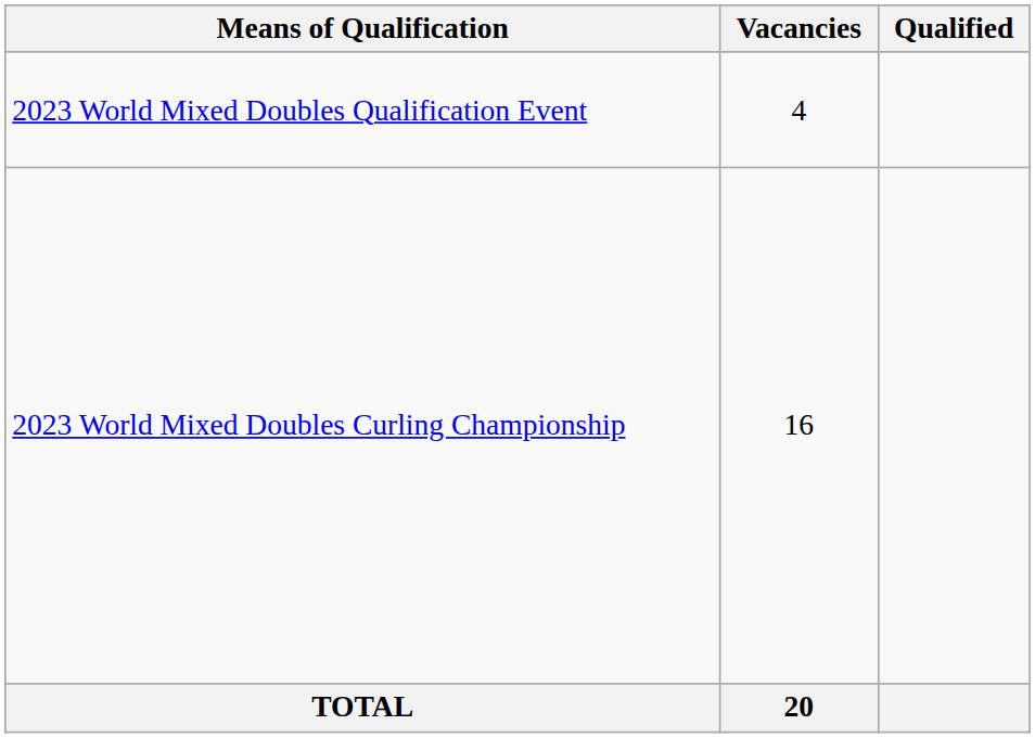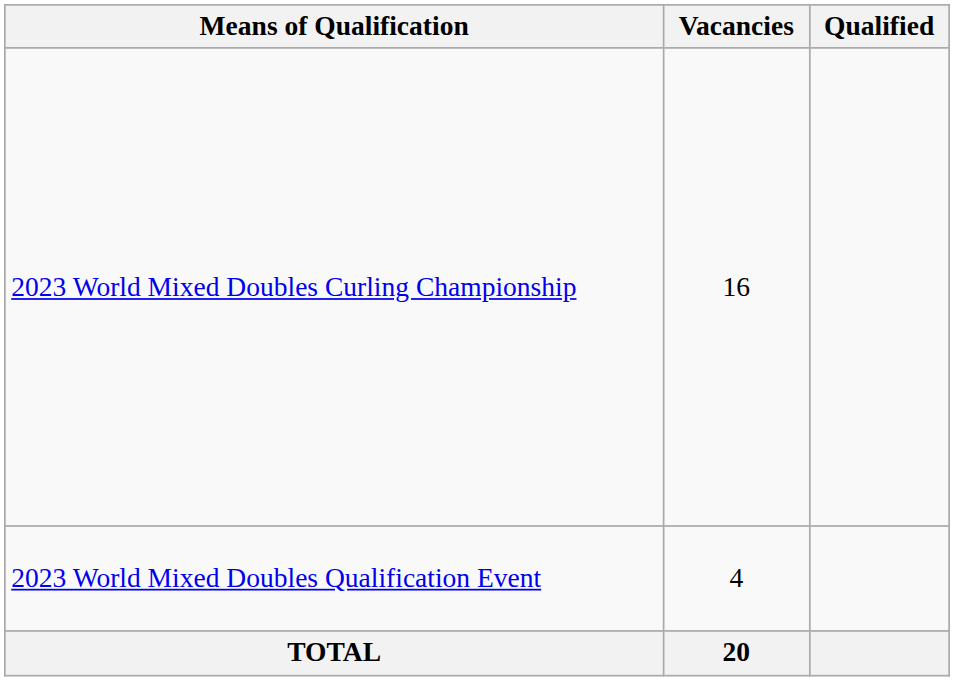 <table class="wikitable" style="width:550px">
 <tr>
 <th scope="col">Means of Qualification</th>
 <th scope="col">Vacancies</th>
 <th scope="col">Qualified</th>
 </tr>
 <tr>
+<td><a href='#'>2023 World Mixed Doubles Curling Championship</a></td>
+<td align=center>16</td>
+<td> <br>  <br>  <br>  <br>  <br>  <br>  <br>  <br>  <br>  <br>  <br>  <br>  <br>  <br>  <br> </td>
+</tr>
+<tr>
 <td><a href='#'>2023 World Mixed Doubles Qualification Event</a></td>
 <td align=center>4</td>
 <td> <br>  <br>  <br> </td>
-</tr>
-<tr>
-<td><a href='#'>2023 World Mixed Doubles Curling Championship</a></td>
-<td align=center>16</td>
-<td> <br>  <br>  <br>  <br>  <br>  <br>  <br>  <br>  <br>  <br>  <br>  <br>  <br>  <br>  <br> </td>
 </tr>
 <tr>
 <th>TOTAL</th>
 <th>20</th>
 <th></th>
 </tr>
 </table>
